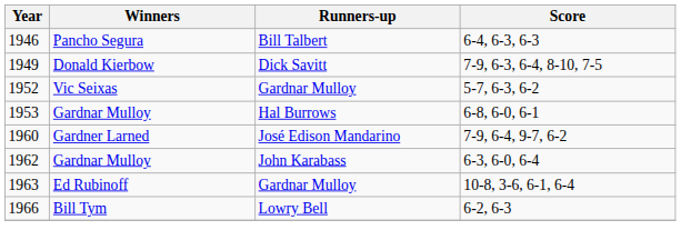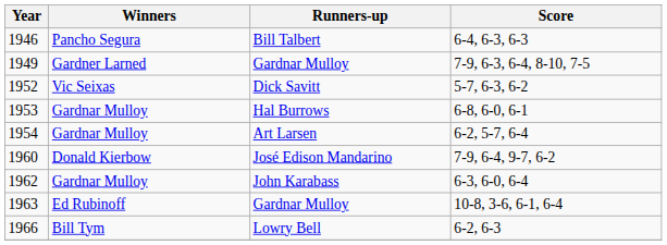 <table class="wikitable">
 <tr>
 <th style="width:40px">Year</th>
 <th style="width:210px">Winners</th>
 <th style="width:210px">Runners-up</th>
 <th style="width:220px" class="unsortable">Score</th>
 </tr>
 <tr>
 <td>1946</td>
 <td> <a href='#'>Pancho Segura</a></td>
 <td> <a href='#'>Bill Talbert</a></td>
 <td>6-4, 6-3, 6-3</td>
 </tr>
 <tr>
 <td>1949</td>
-<td> <a href='#'>Donald Kierbow</a></td>
-<td> <a href='#'>Dick Savitt</a></td>
+<td> <a href='#'>Gardner Larned</a></td>
+<td> <a href='#'>Gardnar Mulloy</a></td>
 <td>7-9, 6-3, 6-4, 8-10, 7-5</td>
 </tr>
 <tr>
 <td>1952</td>
 <td> <a href='#'>Vic Seixas</a></td>
-<td> <a href='#'>Gardnar Mulloy</a></td>
+<td> <a href='#'>Dick Savitt</a></td>
 <td>5-7, 6-3, 6-2</td>
 </tr>
 <tr>
 <td>1953</td>
 <td> <a href='#'>Gardnar Mulloy</a></td>
 <td> <a href='#'>Hal Burrows</a></td>
 <td>6-8, 6-0, 6-1</td>
 </tr>
 <tr>
+<td>1954</td>
+<td> <a href='#'>Gardnar Mulloy</a></td>
+<td> <a href='#'>Art Larsen</a></td>
+<td>6-2, 5-7, 6-4</td>
+</tr>
+<tr>
 <td>1960</td>
-<td> <a href='#'>Gardner Larned</a></td>
+<td> <a href='#'>Donald Kierbow</a></td>
 <td> <a href='#'>José Edison Mandarino</a></td>
 <td>7-9, 6-4, 9-7, 6-2</td>
 </tr>
 <tr>
 <td>1962</td>
 <td> <a href='#'>Gardnar Mulloy</a></td>
 <td> <a href='#'>John Karabass</a></td>
 <td>6-3, 6-0, 6-4</td>
 </tr>
 <tr>
 <td>1963</td>
 <td> <a href='#'>Ed Rubinoff</a></td>
 <td> <a href='#'>Gardnar Mulloy</a></td>
 <td>10-8, 3-6, 6-1, 6-4</td>
 </tr>
 <tr>
 <td>1966</td>
 <td> <a href='#'>Bill Tym</a></td>
 <td> <a href='#'>Lowry Bell</a></td>
 <td>6-2, 6-3</td>
 </tr>
 <tr>
 </tr>
 </table>
